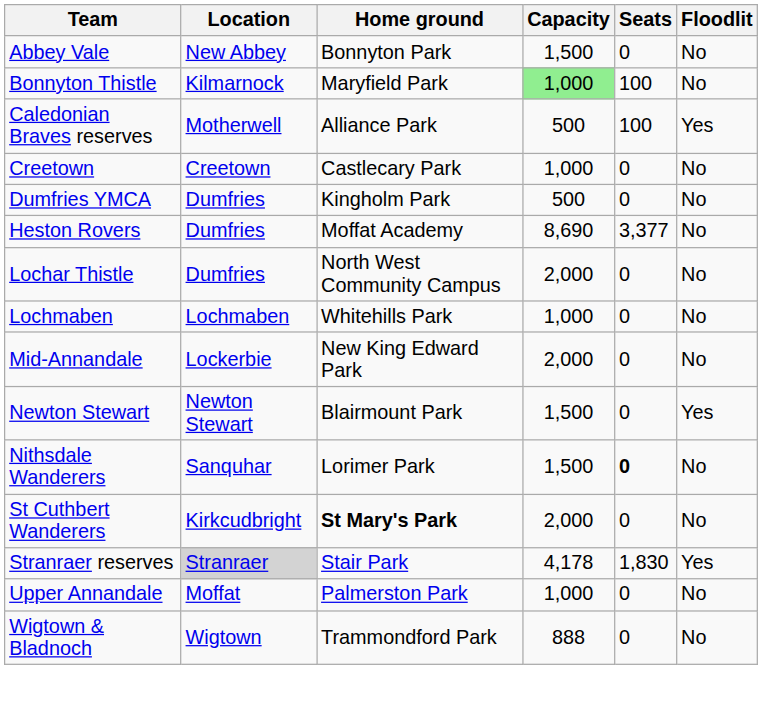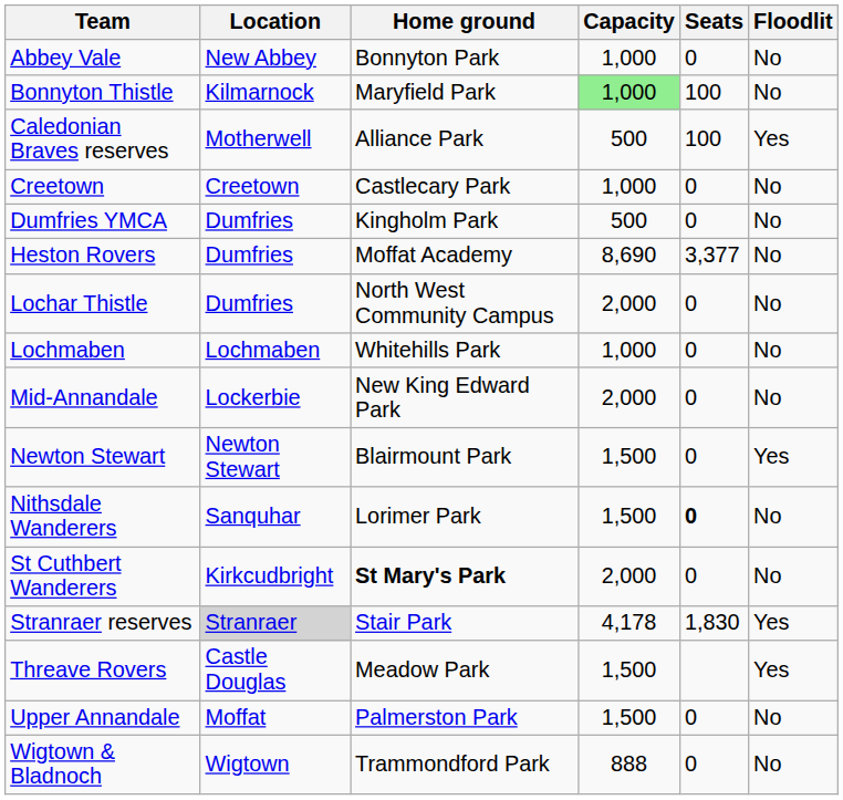 <table class="wikitable sortable">
 <tr>
 <th>Team</th>
 <th>Location</th>
 <th>Home ground</th>
 <th>Capacity</th>
 <th>Seats</th>
 <th>Floodlit</th>
 </tr>
 <tr>
 <td><a href='#'>Abbey Vale</a></td>
 <td><a href='#'>New Abbey</a></td>
 <td>Bonnyton Park</td>
-<td align=center>1,500</td>
+<td align=center>1,000</td>
 <td>0</td>
 <td>No</td>
 </tr>
 <tr>
 <td><a href='#'>Bonnyton Thistle</a></td>
 <td><a href='#'>Kilmarnock</a></td>
 <td>Maryfield Park</td>
 <td align=center style="background: lightgreen;">1,000</td>
 <td>100</td>
 <td>No</td>
 </tr>
 <tr>
 <td><a href='#'>Caledonian Braves</a> reserves</td>
 <td><a href='#'>Motherwell</a></td>
 <td>Alliance Park</td>
 <td align=center>500</td>
 <td>100</td>
 <td>Yes</td>
 </tr>
 <tr>
 <td><a href='#'>Creetown</a></td>
 <td><a href='#'>Creetown</a></td>
 <td>Castlecary Park</td>
 <td align=center>1,000</td>
 <td>0</td>
 <td>No</td>
 </tr>
 <tr>
 <td><a href='#'>Dumfries YMCA</a></td>
 <td><a href='#'>Dumfries</a></td>
 <td>Kingholm Park</td>
 <td align=center>500</td>
 <td>0</td>
 <td>No</td>
 </tr>
 <tr>
 <td><a href='#'>Heston Rovers</a></td>
 <td><a href='#'>Dumfries</a></td>
 <td>Moffat Academy</td>
 <td align=center>8,690</td>
 <td>3,377</td>
 <td>No</td>
 </tr>
 <tr>
 <td><a href='#'>Lochar Thistle</a></td>
 <td><a href='#'>Dumfries</a></td>
 <td>North West Community Campus</td>
 <td align=center>2,000</td>
 <td>0</td>
 <td>No</td>
 </tr>
 <tr>
 <td><a href='#'>Lochmaben</a></td>
 <td><a href='#'>Lochmaben</a></td>
 <td>Whitehills Park</td>
 <td align=center>1,000</td>
 <td>0</td>
 <td>No</td>
 </tr>
 <tr>
 <td><a href='#'>Mid-Annandale</a></td>
 <td><a href='#'>Lockerbie</a></td>
 <td>New King Edward Park</td>
 <td align=center>2,000</td>
 <td>0</td>
 <td>No</td>
 </tr>
 <tr>
 <td><a href='#'>Newton Stewart</a> </td>
 <td><a href='#'>Newton Stewart</a></td>
 <td>Blairmount Park</td>
 <td align=center>1,500</td>
 <td>0</td>
 <td>Yes</td>
 </tr>
 <tr>
 <td><a href='#'>Nithsdale Wanderers</a></td>
 <td><a href='#'>Sanquhar</a></td>
 <td>Lorimer Park</td>
 <td align=center>1,500</td>
 <td><strong>0</strong></td>
 <td>No</td>
 </tr>
 <tr>
 <td><a href='#'>St Cuthbert Wanderers</a> </td>
 <td><a href='#'>Kirkcudbright</a></td>
 <td><strong>St Mary's Park</strong></td>
 <td align=center>2,000</td>
 <td>0</td>
 <td>No</td>
 </tr>
 <tr>
 <td><a href='#'>Stranraer</a> reserves</td>
 <td style="background: lightgrey;"><a href='#'>Stranraer</a></td>
 <td><a href='#'>Stair Park</a></td>
 <td align=center>4,178</td>
 <td>1,830</td>
 <td>Yes</td>
 </tr>
 <tr>
+<td><a href='#'>Threave Rovers</a> </td>
+<td><a href='#'>Castle Douglas</a></td>
+<td>Meadow Park</td>
+<td align=center>1,500</td>
+<td></td>
+<td>Yes</td>
+</tr>
+<tr>
 <td><a href='#'>Upper Annandale</a></td>
 <td><a href='#'>Moffat</a></td>
 <td><a href='#'>Palmerston Park</a></td>
-<td align=center>1,000</td>
+<td align=center>1,500</td>
 <td>0</td>
 <td>No</td>
 </tr>
 <tr>
 <td><a href='#'>Wigtown & Bladnoch</a> </td>
 <td><a href='#'>Wigtown</a></td>
 <td>Trammondford Park</td>
 <td align=center>888</td>
 <td>0</td>
 <td>No</td>
 </tr>
 </table>
